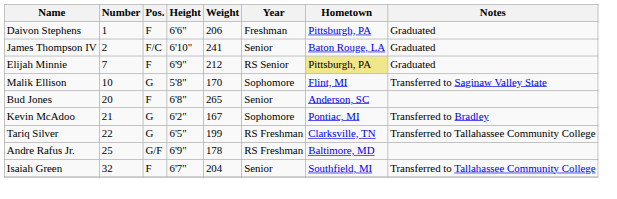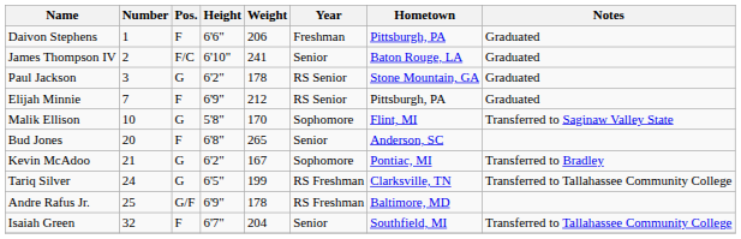 <table class="wikitable sortable" border="1">
 <tr>
 <th>Name</th>
 <th>Number</th>
 <th>Pos.</th>
 <th>Height</th>
 <th>Weight</th>
 <th>Year</th>
 <th>Hometown</th>
 <th class="unsortable">Notes</th>
 </tr>
 <tr>
 <td>Daivon Stephens</td>
 <td>1</td>
 <td>F</td>
 <td>6'6"</td>
 <td>206</td>
 <td>Freshman</td>
 <td><a href='#'>Pittsburgh, PA</a></td>
 <td>Graduated</td>
 </tr>
 <tr>
 <td>James Thompson IV</td>
 <td>2</td>
 <td>F/C</td>
 <td>6'10"</td>
 <td>241</td>
 <td>Senior</td>
 <td><a href='#'>Baton Rouge, LA</a></td>
 <td>Graduated</td>
 </tr>
 <tr>
+<td>Paul Jackson</td>
+<td>3</td>
+<td>G</td>
+<td>6'2"</td>
+<td>178</td>
+<td>RS Senior</td>
+<td><a href='#'>Stone Mountain, GA</a></td>
+<td>Graduated</td>
+</tr>
+<tr>
 <td>Elijah Minnie</td>
 <td>7</td>
 <td>F</td>
 <td>6'9"</td>
 <td>212</td>
 <td>RS Senior</td>
-<td style="background: khaki;">Pittsburgh, PA</td>
+<td>Pittsburgh, PA</td>
 <td>Graduated</td>
 </tr>
 <tr>
 <td>Malik Ellison</td>
 <td>10</td>
 <td>G</td>
 <td>5'8"</td>
 <td>170</td>
 <td>Sophomore</td>
 <td><a href='#'>Flint, MI</a></td>
 <td>Transferred to <a href='#'>Saginaw Valley State</a></td>
 </tr>
 <tr>
 <td>Bud Jones</td>
 <td>20</td>
 <td>F</td>
 <td>6'8"</td>
 <td>265</td>
 <td>Senior</td>
 <td><a href='#'>Anderson, SC</a></td>
 <td></td>
 </tr>
 <tr>
 <td>Kevin McAdoo</td>
 <td>21</td>
 <td>G</td>
 <td>6'2"</td>
 <td>167</td>
 <td>Sophomore</td>
 <td><a href='#'>Pontiac, MI</a></td>
 <td>Transferred to <a href='#'>Bradley</a></td>
 </tr>
 <tr>
 <td>Tariq Silver</td>
-<td>22</td>
+<td>24</td>
 <td>G</td>
 <td>6'5"</td>
 <td>199</td>
 <td>RS Freshman</td>
 <td><a href='#'>Clarksville, TN</a></td>
 <td>Transferred to Tallahassee Community College</td>
 </tr>
 <tr>
 <td>Andre Rafus Jr.</td>
 <td>25</td>
 <td>G/F</td>
 <td>6'9"</td>
 <td>178</td>
 <td>RS Freshman</td>
 <td><a href='#'>Baltimore, MD</a></td>
 <td></td>
 </tr>
 <tr>
 <td>Isaiah Green</td>
 <td>32</td>
 <td>F</td>
 <td>6'7"</td>
 <td>204</td>
 <td>Senior</td>
 <td><a href='#'>Southfield, MI</a></td>
 <td>Transferred to <a href='#'>Tallahassee Community College</a></td>
 </tr>
 <tr>
 </tr>
 </table>
